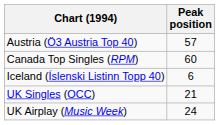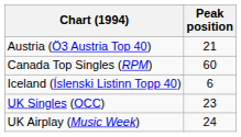 <table class="wikitable sortable">
 <tr>
 <th>Chart (1994)</th>
 <th>Peak<br>position</th>
 </tr>
 <tr>
 <td>Austria (<a href='#'>Ö3 Austria Top 40</a>)</td>
-<td align="center">57</td>
+<td align="center">21</td>
 </tr>
 <tr>
 <td>Canada Top Singles (<em><a href='#'>RPM</a></em>)</td>
 <td align="center">60</td>
 </tr>
 <tr>
 <td>Iceland (<a href='#'>Íslenski Listinn Topp 40</a>)</td>
 <td align="center">6</td>
 </tr>
 <tr>
 <td><a href='#'>UK Singles</a> (<a href='#'>OCC</a>)</td>
-<td align="center">21</td>
+<td align="center">23</td>
 </tr>
 <tr>
 <td>UK Airplay (<em><a href='#'>Music Week</a></em>)</td>
 <td align="center">24</td>
 </tr>
 </table>
